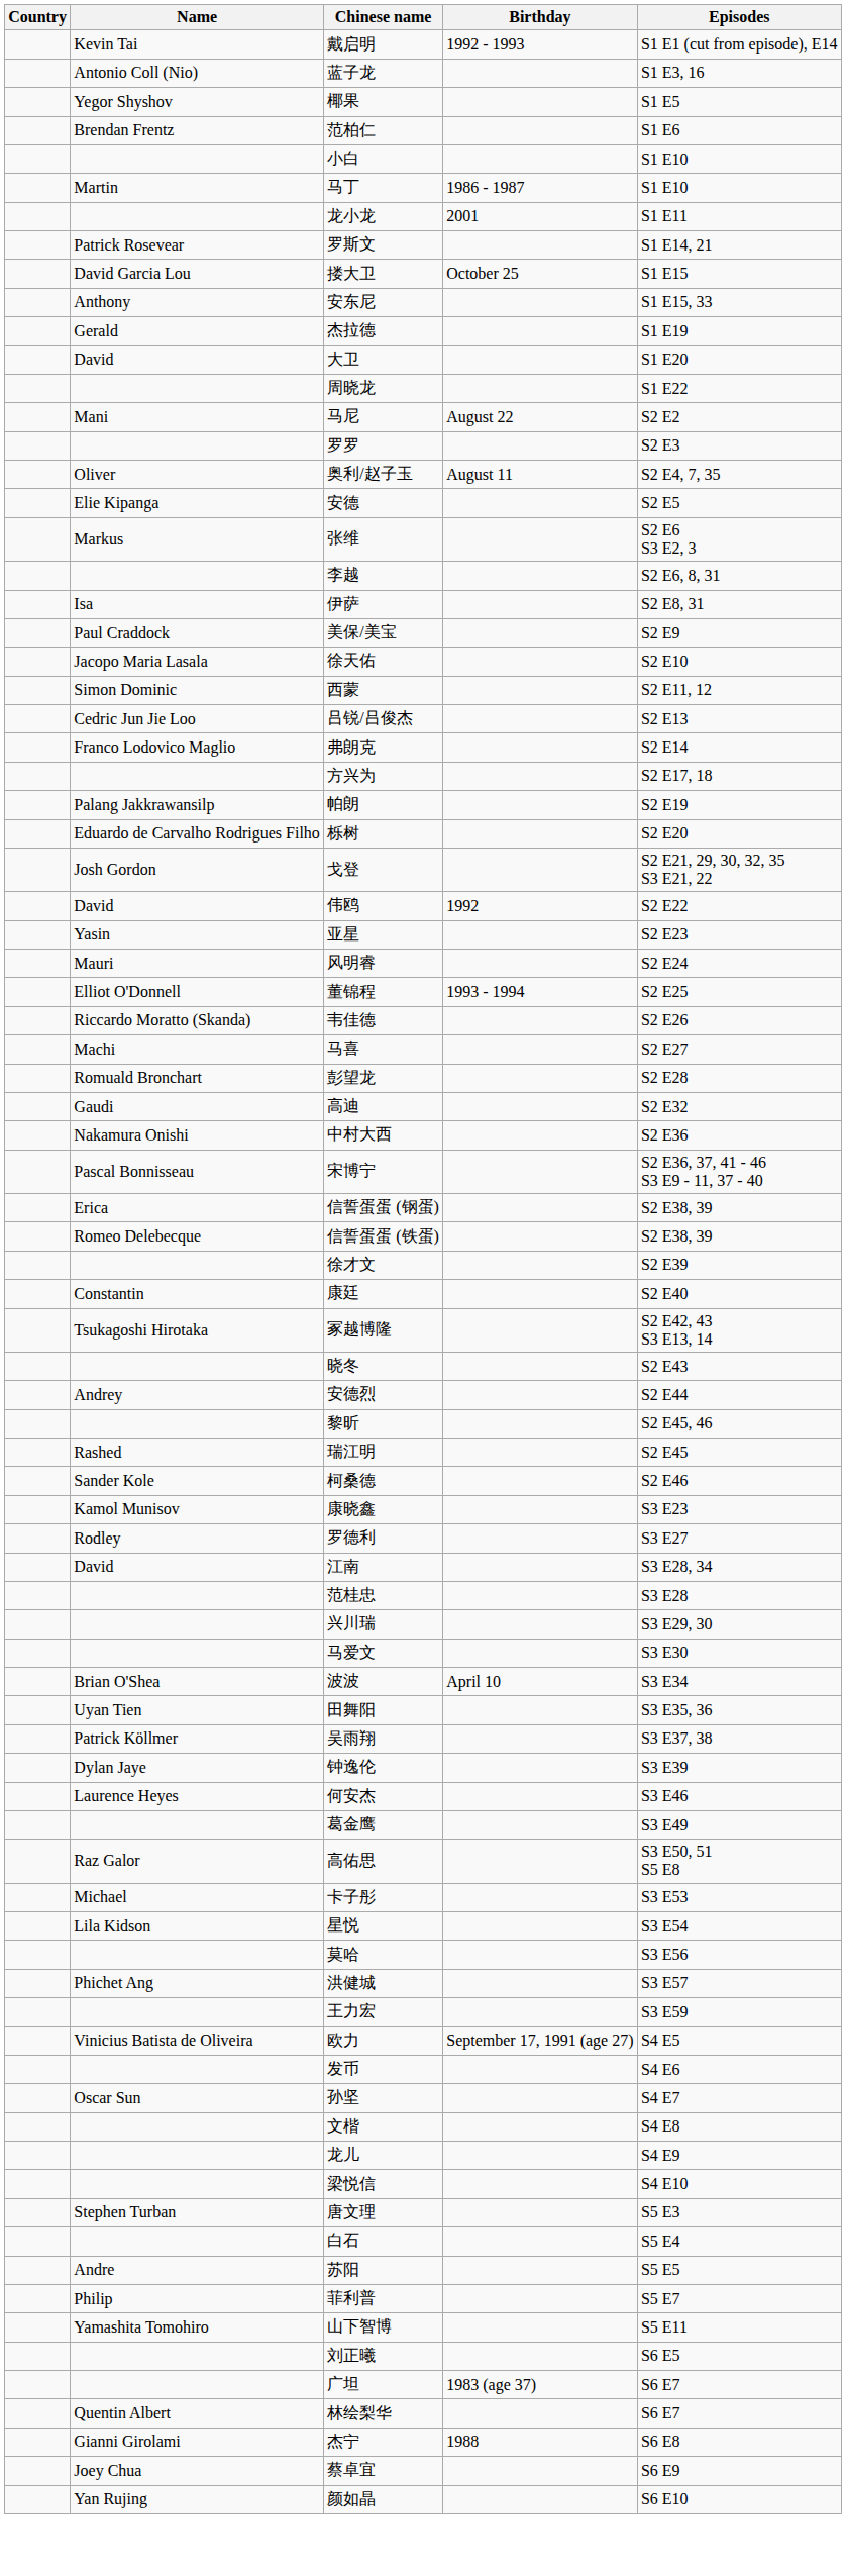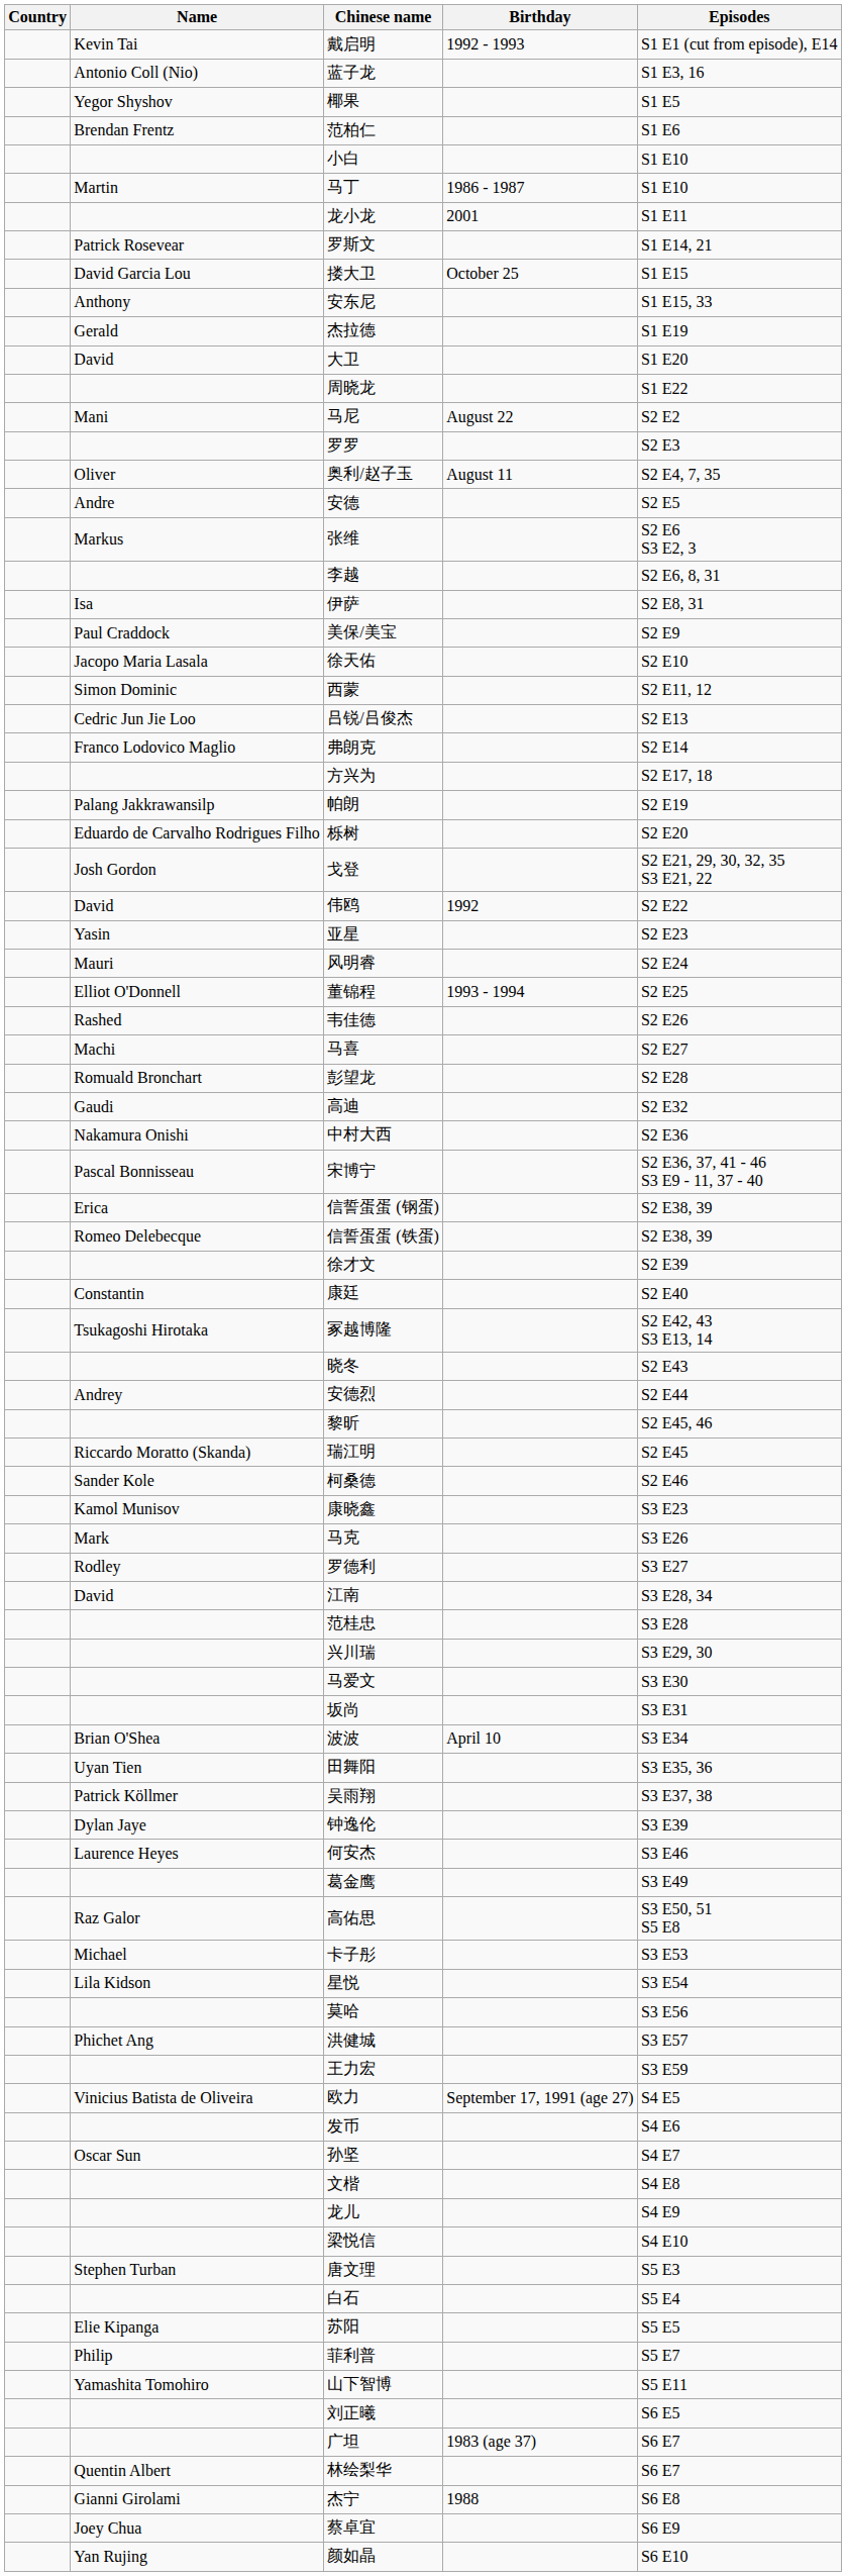 <table class="wikitable mw-collapsible mw-collapsed">
 <tr>
 <th>Country</th>
 <th>Name</th>
 <th>Chinese name</th>
 <th>Birthday</th>
 <th>Episodes</th>
 </tr>
 <tr>
 <td></td>
 <td>Kevin Tai</td>
 <td>戴启明</td>
 <td>1992 - 1993</td>
 <td>S1 E1 (cut from episode), E14</td>
 </tr>
 <tr>
 <td></td>
 <td>Antonio Coll (Nio)</td>
 <td>蓝子龙</td>
 <td></td>
 <td>S1 E3, 16</td>
 </tr>
 <tr>
 <td></td>
 <td>Yegor Shyshov</td>
 <td>椰果</td>
 <td></td>
 <td>S1 E5</td>
 </tr>
 <tr>
 <td></td>
 <td>Brendan Frentz</td>
 <td>范柏仁</td>
 <td></td>
 <td>S1 E6</td>
 </tr>
 <tr>
 <td></td>
 <td></td>
 <td>小白</td>
 <td></td>
 <td>S1 E10</td>
 </tr>
 <tr>
 <td></td>
 <td>Martin</td>
 <td>马丁</td>
 <td>1986 - 1987</td>
 <td>S1 E10</td>
 </tr>
 <tr>
 <td></td>
 <td></td>
 <td>龙小龙</td>
 <td>2001</td>
 <td>S1 E11</td>
 </tr>
 <tr>
 <td></td>
 <td>Patrick Rosevear</td>
 <td>罗斯文</td>
 <td></td>
 <td>S1 E14, 21</td>
 </tr>
 <tr>
 <td></td>
 <td>David Garcia Lou</td>
 <td>搂大卫</td>
 <td>October 25</td>
 <td>S1 E15</td>
 </tr>
 <tr>
 <td></td>
 <td>Anthony</td>
 <td>安东尼</td>
 <td></td>
 <td>S1 E15, 33</td>
 </tr>
 <tr>
 <td></td>
 <td>Gerald </td>
 <td>杰拉德</td>
 <td></td>
 <td>S1 E19</td>
 </tr>
 <tr>
 <td></td>
 <td>David</td>
 <td>大卫</td>
 <td></td>
 <td>S1 E20</td>
 </tr>
 <tr>
 <td></td>
 <td></td>
 <td>周晓龙</td>
 <td></td>
 <td>S1 E22</td>
 </tr>
 <tr>
 <td></td>
 <td>Mani</td>
 <td>马尼</td>
 <td>August 22</td>
 <td>S2 E2</td>
 </tr>
 <tr>
 <td></td>
 <td></td>
 <td>罗罗</td>
 <td></td>
 <td>S2 E3</td>
 </tr>
 <tr>
 <td></td>
 <td>Oliver</td>
 <td>奥利/赵子玉</td>
 <td>August 11</td>
 <td>S2 E4, 7, 35</td>
 </tr>
 <tr>
 <td></td>
-<td>Elie Kipanga</td>
+<td>Andre</td>
 <td>安德</td>
 <td></td>
 <td>S2 E5</td>
 </tr>
 <tr>
 <td></td>
 <td>Markus</td>
 <td>张维</td>
 <td></td>
 <td>S2 E6<br>S3 E2, 3</td>
 </tr>
 <tr>
 <td></td>
 <td></td>
 <td>李越</td>
 <td></td>
 <td>S2 E6, 8, 31</td>
 </tr>
 <tr>
 <td></td>
 <td>Isa</td>
 <td>伊萨</td>
 <td></td>
 <td>S2 E8, 31</td>
 </tr>
 <tr>
 <td></td>
 <td>Paul Craddock</td>
 <td>美保/美宝</td>
 <td></td>
 <td>S2 E9</td>
 </tr>
 <tr>
 <td></td>
 <td>Jacopo Maria Lasala</td>
 <td>徐天佑</td>
 <td></td>
 <td>S2 E10</td>
 </tr>
 <tr>
 <td></td>
 <td>Simon Dominic</td>
 <td>西蒙</td>
 <td></td>
 <td>S2 E11, 12</td>
 </tr>
 <tr>
 <td></td>
 <td>Cedric Jun Jie Loo</td>
 <td>吕锐/吕俊杰</td>
 <td></td>
 <td>S2 E13</td>
 </tr>
 <tr>
 <td></td>
 <td>Franco Lodovico Maglio</td>
 <td>弗朗克</td>
 <td></td>
 <td>S2 E14</td>
 </tr>
 <tr>
 <td></td>
 <td></td>
 <td>方兴为</td>
 <td></td>
 <td>S2 E17, 18</td>
 </tr>
 <tr>
 <td></td>
 <td>Palang Jakkrawansilp</td>
 <td>帕朗</td>
 <td></td>
 <td>S2 E19</td>
 </tr>
 <tr>
 <td></td>
 <td>Eduardo de Carvalho Rodrigues Filho</td>
 <td>栎树</td>
 <td></td>
 <td>S2 E20</td>
 </tr>
 <tr>
 <td></td>
 <td>Josh Gordon</td>
 <td>戈登</td>
 <td></td>
 <td>S2 E21, 29, 30, 32, 35<br>S3 E21, 22</td>
 </tr>
 <tr>
 <td></td>
 <td>David</td>
 <td>伟鸥</td>
 <td>1992</td>
 <td>S2 E22</td>
 </tr>
 <tr>
 <td></td>
 <td>Yasin</td>
 <td>亚星</td>
 <td></td>
 <td>S2 E23</td>
 </tr>
 <tr>
 <td></td>
 <td>Mauri</td>
 <td>风明睿</td>
 <td></td>
 <td>S2 E24</td>
 </tr>
 <tr>
 <td></td>
 <td>Elliot O'Donnell</td>
 <td>董锦程</td>
 <td>1993 - 1994</td>
 <td>S2 E25</td>
 </tr>
 <tr>
 <td></td>
-<td>Riccardo Moratto (Skanda)</td>
+<td>Rashed</td>
 <td>韦佳德</td>
 <td></td>
 <td>S2 E26</td>
 </tr>
 <tr>
 <td></td>
 <td>Machi</td>
 <td>马喜</td>
 <td></td>
 <td>S2 E27</td>
 </tr>
 <tr>
 <td></td>
 <td>Romuald Bronchart</td>
 <td>彭望龙</td>
 <td></td>
 <td>S2 E28</td>
 </tr>
 <tr>
 <td></td>
 <td>Gaudi</td>
 <td>高迪</td>
 <td></td>
 <td>S2 E32</td>
 </tr>
 <tr>
 <td></td>
 <td>Nakamura Onishi</td>
 <td>中村大西</td>
 <td></td>
 <td>S2 E36</td>
 </tr>
 <tr>
 <td></td>
 <td>Pascal Bonnisseau</td>
 <td>宋博宁</td>
 <td></td>
 <td>S2 E36, 37, 41 - 46<br>S3 E9 - 11, 37 - 40</td>
 </tr>
 <tr>
 <td></td>
 <td>Erica</td>
 <td>信誓蛋蛋 (钢蛋)</td>
 <td></td>
 <td>S2 E38, 39</td>
 </tr>
 <tr>
 <td></td>
 <td>Romeo Delebecque</td>
 <td>信誓蛋蛋 (铁蛋)</td>
 <td></td>
 <td>S2 E38, 39</td>
 </tr>
 <tr>
 <td></td>
 <td></td>
 <td>徐才文</td>
 <td></td>
 <td>S2 E39</td>
 </tr>
 <tr>
 <td></td>
 <td>Constantin</td>
 <td>康廷</td>
 <td></td>
 <td>S2 E40</td>
 </tr>
 <tr>
 <td></td>
 <td>Tsukagoshi Hirotaka</td>
 <td>冢越博隆</td>
 <td></td>
 <td>S2 E42, 43<br>S3 E13, 14</td>
 </tr>
 <tr>
 <td></td>
 <td></td>
 <td>晓冬</td>
 <td></td>
 <td>S2 E43</td>
 </tr>
 <tr>
 <td></td>
 <td>Andrey</td>
 <td>安德烈</td>
 <td></td>
 <td>S2 E44</td>
 </tr>
 <tr>
 <td></td>
 <td></td>
 <td>黎昕</td>
 <td></td>
 <td>S2 E45, 46</td>
 </tr>
 <tr>
 <td></td>
-<td>Rashed</td>
+<td>Riccardo Moratto (Skanda)</td>
 <td>瑞江明</td>
 <td></td>
 <td>S2 E45</td>
 </tr>
 <tr>
 <td></td>
 <td>Sander Kole</td>
 <td>柯桑德</td>
 <td></td>
 <td>S2 E46</td>
 </tr>
 <tr>
 <td></td>
 <td>Kamol Munisov</td>
 <td>康晓鑫</td>
 <td></td>
 <td>S3 E23</td>
+</tr>
+<tr>
+<td></td>
+<td>Mark</td>
+<td>马克</td>
+<td></td>
+<td>S3 E26</td>
 </tr>
 <tr>
 <td></td>
 <td>Rodley</td>
 <td>罗德利</td>
 <td></td>
 <td>S3 E27</td>
 </tr>
 <tr>
 <td></td>
 <td>David</td>
 <td>江南</td>
 <td></td>
 <td>S3 E28, 34</td>
 </tr>
 <tr>
 <td></td>
 <td></td>
 <td>范桂忠</td>
 <td></td>
 <td>S3 E28</td>
 </tr>
 <tr>
 <td></td>
 <td></td>
 <td>兴川瑞</td>
 <td></td>
 <td>S3 E29, 30</td>
 </tr>
 <tr>
 <td></td>
 <td></td>
 <td>马爱文</td>
 <td></td>
 <td>S3 E30</td>
+</tr>
+<tr>
+<td></td>
+<td></td>
+<td>坂尚</td>
+<td></td>
+<td>S3 E31</td>
 </tr>
 <tr>
 <td><br></td>
 <td>Brian O'Shea</td>
 <td>波波</td>
 <td>April 10</td>
 <td>S3 E34</td>
 </tr>
 <tr>
 <td></td>
 <td>Uyan Tien</td>
 <td>田舞阳</td>
 <td></td>
 <td>S3 E35, 36</td>
 </tr>
 <tr>
 <td></td>
 <td>Patrick Köllmer</td>
 <td>吴雨翔</td>
 <td></td>
 <td>S3 E37, 38</td>
 </tr>
 <tr>
 <td><br></td>
 <td>Dylan Jaye</td>
 <td>钟逸伦</td>
 <td></td>
 <td>S3 E39</td>
 </tr>
 <tr>
 <td></td>
 <td>Laurence Heyes</td>
 <td>何安杰</td>
 <td></td>
 <td>S3 E46</td>
 </tr>
 <tr>
 <td></td>
 <td></td>
 <td>葛金鹰</td>
 <td></td>
 <td>S3 E49</td>
 </tr>
 <tr>
 <td></td>
 <td>Raz Galor</td>
 <td>高佑思</td>
 <td></td>
 <td>S3 E50, 51<br>S5 E8</td>
 </tr>
 <tr>
 <td></td>
 <td>Michael</td>
 <td>卡子彤</td>
 <td></td>
 <td>S3 E53</td>
 </tr>
 <tr>
 <td></td>
 <td>Lila Kidson</td>
 <td>星悦</td>
 <td></td>
 <td>S3 E54</td>
 </tr>
 <tr>
 <td></td>
 <td></td>
 <td>莫哈</td>
 <td></td>
 <td>S3 E56</td>
 </tr>
 <tr>
 <td></td>
 <td>Phichet Ang</td>
 <td>洪健城</td>
 <td></td>
 <td>S3 E57</td>
 </tr>
 <tr>
 <td></td>
 <td></td>
 <td>王力宏</td>
 <td></td>
 <td>S3 E59</td>
 </tr>
 <tr>
 <td></td>
 <td>Vinicius Batista de Oliveira</td>
 <td>欧力</td>
 <td>September 17, 1991 (age 27)</td>
 <td>S4 E5</td>
 </tr>
 <tr>
 <td></td>
 <td></td>
 <td>发币</td>
 <td></td>
 <td>S4 E6</td>
 </tr>
 <tr>
 <td></td>
 <td>Oscar Sun</td>
 <td>孙坚</td>
 <td></td>
 <td>S4 E7</td>
 </tr>
 <tr>
 <td><br></td>
 <td></td>
 <td>文楷</td>
 <td></td>
 <td>S4 E8</td>
 </tr>
 <tr>
 <td></td>
 <td></td>
 <td>龙儿</td>
 <td></td>
 <td>S4 E9</td>
 </tr>
 <tr>
 <td></td>
 <td></td>
 <td>梁悦信</td>
 <td></td>
 <td>S4 E10</td>
 </tr>
 <tr>
 <td></td>
 <td>Stephen Turban</td>
 <td>唐文理</td>
 <td></td>
 <td>S5 E3</td>
 </tr>
 <tr>
 <td></td>
 <td></td>
 <td>白石</td>
 <td></td>
 <td>S5 E4</td>
 </tr>
 <tr>
 <td></td>
-<td>Andre</td>
+<td>Elie Kipanga</td>
 <td>苏阳</td>
 <td></td>
 <td>S5 E5</td>
 </tr>
 <tr>
 <td></td>
 <td>Philip</td>
 <td>菲利普</td>
 <td></td>
 <td>S5 E7</td>
 </tr>
 <tr>
 <td></td>
 <td>Yamashita Tomohiro</td>
 <td>山下智博</td>
 <td></td>
 <td>S5 E11</td>
 </tr>
 <tr>
 <td><br></td>
 <td></td>
 <td>刘正曦</td>
 <td></td>
 <td>S6 E5</td>
 </tr>
 <tr>
 <td></td>
 <td></td>
 <td>广坦</td>
 <td>1983 (age 37)</td>
 <td>S6 E7</td>
 </tr>
 <tr>
 <td></td>
 <td>Quentin Albert</td>
 <td>林绘梨华</td>
 <td></td>
 <td>S6 E7</td>
 </tr>
 <tr>
 <td></td>
 <td>Gianni Girolami</td>
 <td>杰宁</td>
 <td>1988</td>
 <td>S6 E8</td>
 </tr>
 <tr>
 <td></td>
 <td>Joey Chua</td>
 <td>蔡卓宜</td>
 <td></td>
 <td>S6 E9</td>
 </tr>
 <tr>
 <td></td>
 <td>Yan Rujing</td>
 <td>颜如晶</td>
 <td></td>
 <td>S6 E10</td>
 </tr>
 </table>
